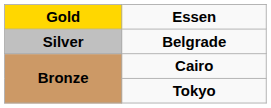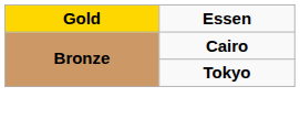 <table class="wikitable" style=" text-align:center; font-size:110%;" width="35%">
 <tr>
 <td bgcolor=gold><strong>Gold</strong></td>
 <td><strong>Essen</strong></td>
-</tr>
-<tr>
-<td bgcolor=silver><strong>Silver</strong></td>
-<td><strong>Belgrade</strong></td>
 </tr>
 <tr>
 <td rowspan="2" bgcolor="#cc9966"><strong>Bronze</strong></td>
 <td><strong>Cairo</strong></td>
 </tr>
 <tr>
 <td><strong>Tokyo</strong></td>
 </tr>
 </table>
